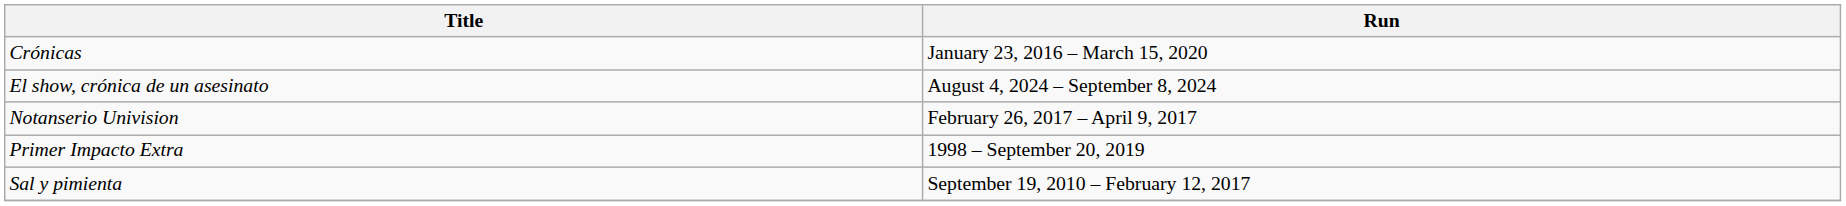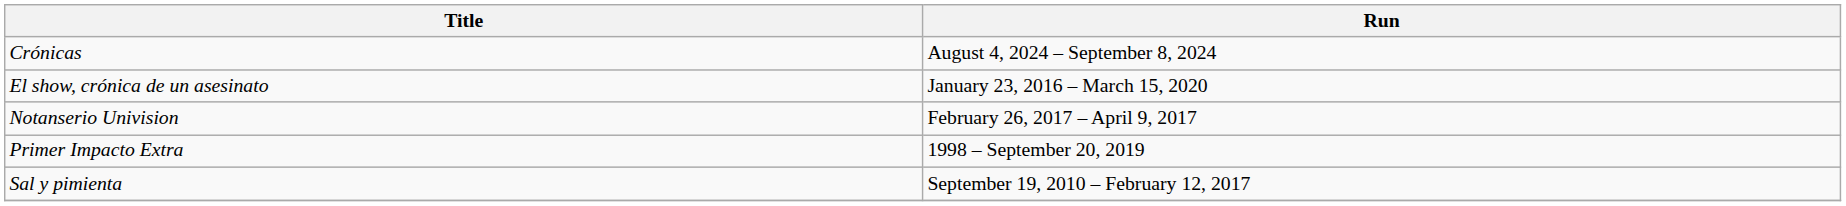 <table class="wikitable sortable" style="width:80%; font-size:85%;">
 <tr>
 <th style="width:25%;">Title</th>
 <th style="width:25%;">Run</th>
 </tr>
 <tr>
 <td><em>Crónicas</em></td>
-<td>January 23, 2016 – March 15, 2020</td>
+<td>August 4, 2024 – September 8, 2024</td>
 </tr>
 <tr>
 <td><em>El show, crónica de un asesinato</em></td>
-<td>August 4, 2024 – September 8, 2024</td>
+<td>January 23, 2016 – March 15, 2020</td>
 </tr>
 <tr>
 <td><em>Notanserio Univision</em></td>
 <td>February 26, 2017 – April 9, 2017</td>
 </tr>
 <tr>
 <td><em>Primer Impacto Extra</em></td>
 <td>1998 – September 20, 2019</td>
 </tr>
 <tr>
 <td><em>Sal y pimienta</em></td>
 <td>September 19, 2010 – February 12, 2017</td>
 </tr>
 <tr>
 </tr>
 </table>
